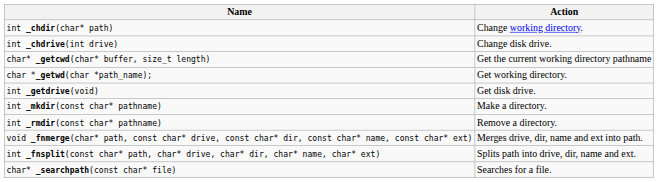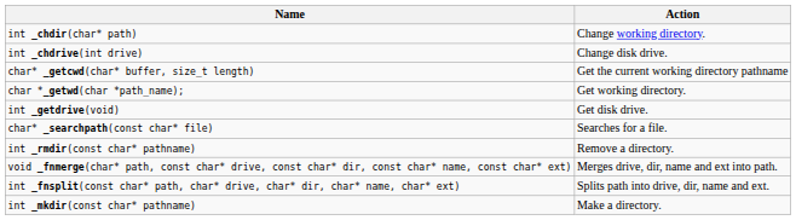 <table class="wikitable">
 <tr>
 <th>Name</th>
 <th>Action</th>
 </tr>
 <tr>
 <td><code>int <strong>_chdir</strong>(char* path)</code></td>
 <td>Change <a href='#'>working directory</a>.</td>
 </tr>
 <tr>
 <td><code>int <strong>_chdrive</strong>(int drive)</code></td>
 <td>Change disk drive.</td>
 </tr>
 <tr>
 <td><code>char* <strong>_getcwd</strong>(char* buffer, size_t length)</code></td>
 <td>Get the current working directory pathname</td>
 </tr>
 <tr>
 <td><code>char *<strong>_getwd</strong>(char *path_name);</code></td>
 <td>Get working directory.</td>
 </tr>
 <tr>
 <td><code>int <strong>_getdrive</strong>(void)</code></td>
 <td>Get disk drive.</td>
 </tr>
 <tr>
-<td><code>int <strong>_mkdir</strong>(const char* pathname)</code></td>
-<td>Make a directory.</td>
+<td><code>char* <strong>_searchpath</strong>(const char* file)</code></td>
+<td>Searches for a file.</td>
 </tr>
 <tr>
 <td><code>int <strong>_rmdir</strong>(const char* pathname)</code></td>
 <td>Remove a directory.</td>
 </tr>
 <tr>
 <td><code>void <strong>_fnmerge</strong>(char* path, const char* drive, const char* dir, const char* name, const char* ext)</code></td>
 <td>Merges drive, dir, name and ext into path.</td>
 </tr>
 <tr>
 <td><code>int <strong>_fnsplit</strong>(const char* path, char* drive, char* dir, char* name, char* ext)</code></td>
 <td>Splits path into drive, dir, name and ext.</td>
 </tr>
 <tr>
-<td><code>char* <strong>_searchpath</strong>(const char* file)</code></td>
-<td>Searches for a file.</td>
+<td><code>int <strong>_mkdir</strong>(const char* pathname)</code></td>
+<td>Make a directory.</td>
 </tr>
 </table>
